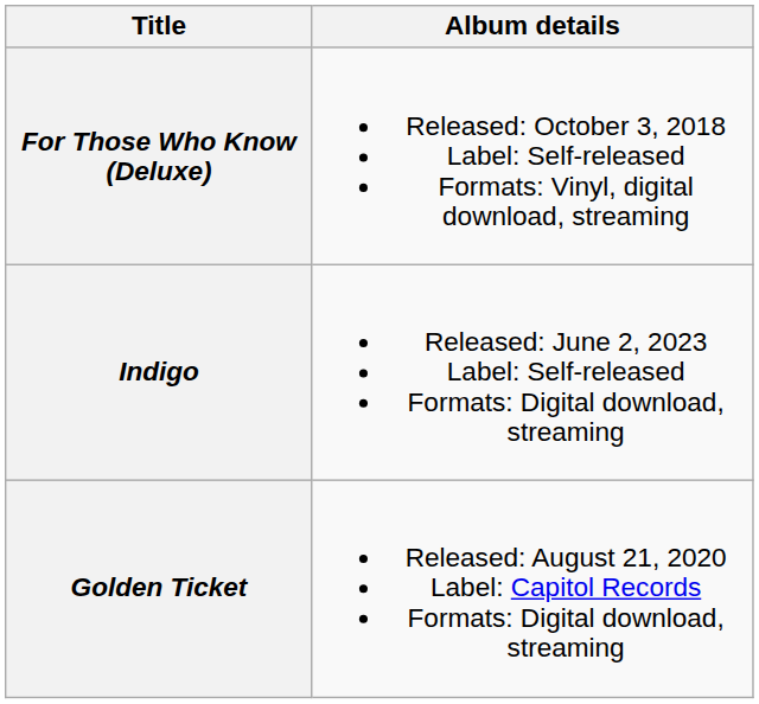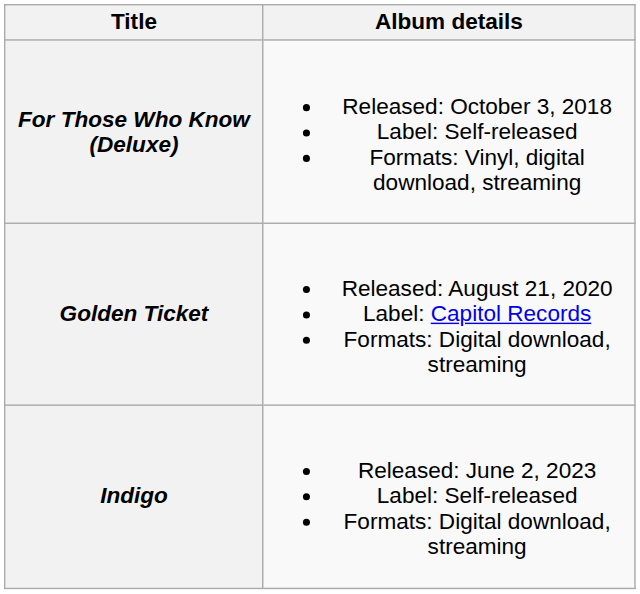 <table class="wikitable plainrowheaders" style="text-align:center;">
 <tr>
 <th scope="col" style="width:11em;">Title</th>
 <th scope="col" style="width:16em;">Album details</th>
 </tr>
 <tr>
 <th scope="row"><em>For Those Who Know (Deluxe)</em></th>
 <td><br><ul><li>Released: October 3, 2018</li><li>Label: Self-released</li><li>Formats: Vinyl, digital download, streaming</li></ul></td>
 </tr>
 <tr>
+<th scope="row"><em>Golden Ticket</em></th>
+<td><br><ul><li>Released: August 21, 2020</li><li>Label: <a href='#'>Capitol Records</a></li><li>Formats: Digital download, streaming</li></ul></td>
+</tr>
+<tr>
 <th scope="row"><em>Indigo</em></th>
 <td><br><ul><li>Released: June 2, 2023</li><li>Label: Self-released</li><li>Formats: Digital download, streaming</li></ul></td>
 </tr>
-<tr>
-<th scope="row"><em>Golden Ticket</em></th>
-<td><br><ul><li>Released: August 21, 2020</li><li>Label: <a href='#'>Capitol Records</a></li><li>Formats: Digital download, streaming</li></ul></td>
-</tr>
 </table>
